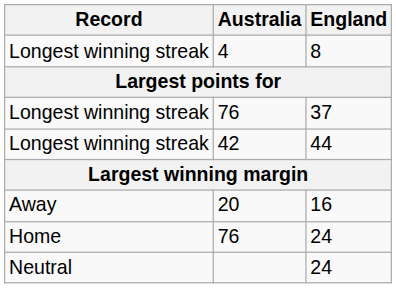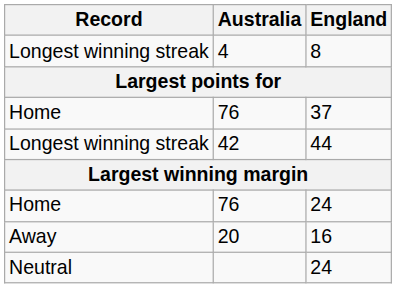 <table class="wikitable">
 <tr>
 <th>Record</th>
 <th>Australia</th>
 <th>England</th>
 </tr>
 <tr>
 <td>Longest winning streak</td>
 <td>4 </td>
 <td>8 </td>
 </tr>
 <tr>
 <th colspan=3 align=center>Largest points for</th>
 </tr>
 <tr>
-<td>Longest winning streak</td>
+<td>Home</td>
 <td>76 </td>
 <td>37 </td>
 </tr>
 <tr>
 <td>Longest winning streak</td>
 <td>42 </td>
 <td>44 </td>
 </tr>
 <tr>
 <th colspan=3 align=center>Largest winning margin</th>
 </tr>
 <tr>
+<td>Home</td>
+<td>76 </td>
+<td>24 </td>
+</tr>
+<tr>
 <td>Away</td>
 <td>20 </td>
 <td>16 </td>
-</tr>
-<tr>
-<td>Home</td>
-<td>76 </td>
-<td>24 </td>
 </tr>
 <tr>
 <td>Neutral</td>
 <td></td>
 <td>24 </td>
 </tr>
 </table>
